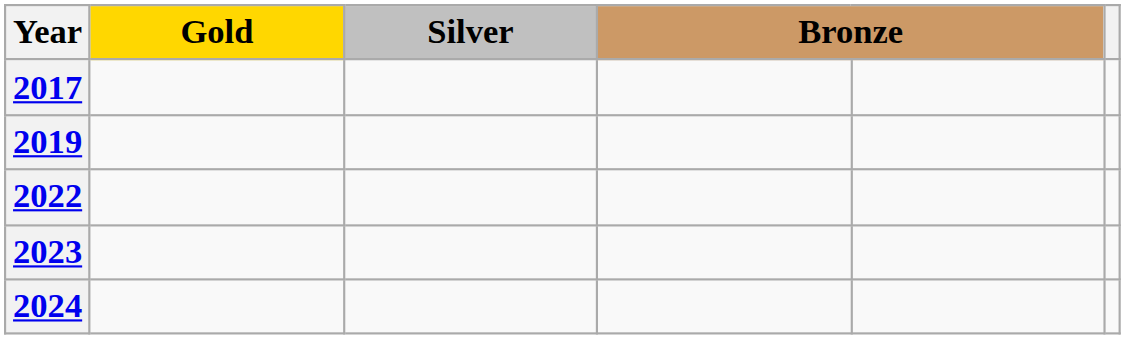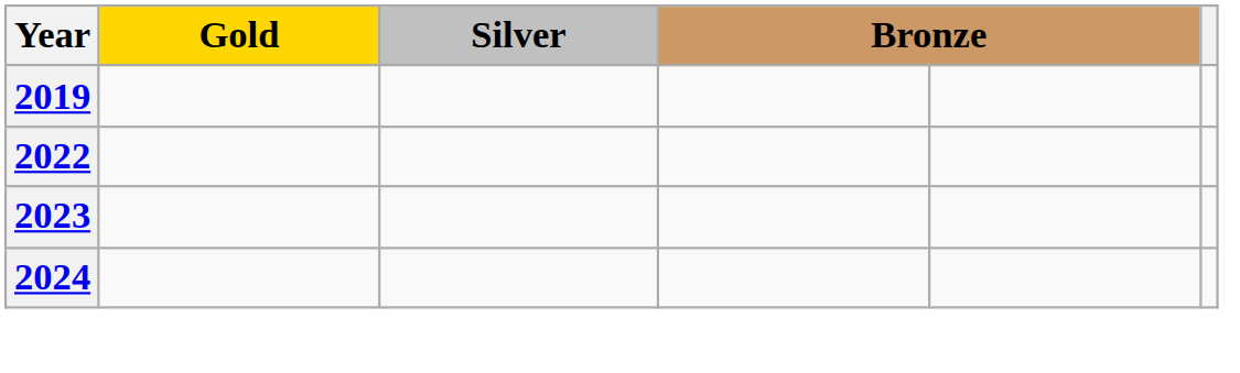 <table class="wikitable">
 <tr align=center>
 <th>Year</th>
 <td width="110px" bgcolor=gold><strong>Gold</strong></td>
 <td width="110px" bgcolor=silver><strong>Silver</strong></td>
 <td width="220px" bgcolor=CC9966 colspan=2><strong>Bronze</strong></td>
 <th></th>
-</tr>
-<tr>
-<th><a href='#'>2017</a></th>
-<td></td>
-<td></td>
-<td width=110></td>
-<td width=110></td>
-<td></td>
 </tr>
 <tr>
 <th><a href='#'>2019</a></th>
 <td></td>
 <td></td>
 <td></td>
 <td></td>
 <td></td>
 </tr>
 <tr>
 <th><a href='#'>2022</a></th>
 <td></td>
 <td></td>
 <td></td>
 <td></td>
 <td></td>
 </tr>
 <tr>
 <th><a href='#'>2023</a></th>
 <td></td>
 <td></td>
 <td></td>
 <td></td>
 <td></td>
 </tr>
 <tr>
 <th><a href='#'>2024</a></th>
 <td></td>
 <td></td>
 <td></td>
 <td></td>
 <td></td>
 </tr>
 </table>
